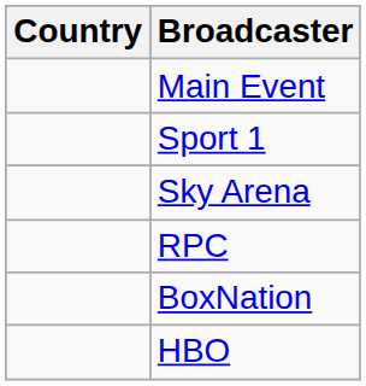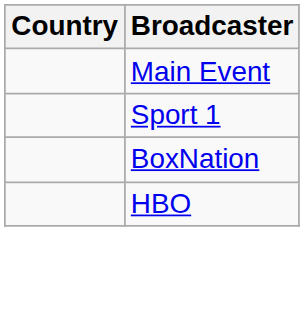 <table class="wikitable">
 <tr>
 <th align=center>Country</th>
 <th align=center>Broadcaster</th>
 </tr>
 <tr>
 <td></td>
 <td><a href='#'>Main Event</a></td>
 </tr>
 <tr>
 <td></td>
 <td><a href='#'>Sport 1</a></td>
 </tr>
 <tr>
 <td></td>
-<td><a href='#'>Sky Arena</a></td>
-</tr>
-<tr>
-<td></td>
-<td><a href='#'>RPC</a></td>
-</tr>
-<tr>
-<td></td>
 <td><a href='#'>BoxNation</a></td>
 </tr>
 <tr>
 <td></td>
 <td><a href='#'>HBO</a></td>
 </tr>
 </table>
